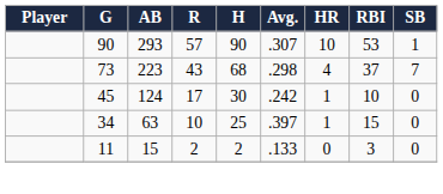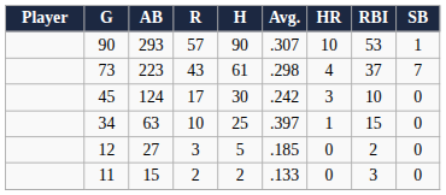 <table class="wikitable sortable">
 <tr>
 <th style="background:#1c2841;color:white;" width="16%">Player</th>
 <th style="background:#1c2841;color:white;" width="9%">G</th>
 <th style="background:#1c2841;color:white;" width="9%">AB</th>
 <th style="background:#1c2841;color:white;" width="9%">R</th>
 <th style="background:#1c2841;color:white;" width="9%">H</th>
 <th style="background:#1c2841;color:white;" width="9%">Avg.</th>
 <th style="background:#1c2841;color:white;" width="9%">HR</th>
 <th style="background:#1c2841;color:white;" width="9%">RBI</th>
 <th style="background:#1c2841;color:white;" width="9%">SB</th>
 </tr>
 <tr align="center">
 <td></td>
 <td>90</td>
 <td>293</td>
 <td>57</td>
 <td>90</td>
 <td>.307</td>
 <td>10</td>
 <td>53</td>
 <td>1</td>
 </tr>
 <tr align="center">
 <td></td>
 <td>73</td>
 <td>223</td>
 <td>43</td>
-<td>68</td>
+<td>61</td>
 <td>.298</td>
 <td>4</td>
 <td>37</td>
 <td>7</td>
 </tr>
 <tr align="center">
 <td></td>
 <td>45</td>
 <td>124</td>
 <td>17</td>
 <td>30</td>
 <td>.242</td>
-<td>1</td>
+<td>3</td>
 <td>10</td>
 <td>0</td>
 </tr>
 <tr align="center">
 <td></td>
 <td>34</td>
 <td>63</td>
 <td>10</td>
 <td>25</td>
 <td>.397</td>
 <td>1</td>
 <td>15</td>
 <td>0</td>
 </tr>
 <tr align="center">
 <td></td>
+<td>12</td>
+<td>27</td>
+<td>3</td>
+<td>5</td>
+<td>.185</td>
+<td>0</td>
+<td>2</td>
+<td>0</td>
+</tr>
+<tr align="center">
+<td></td>
 <td>11</td>
 <td>15</td>
 <td>2</td>
 <td>2</td>
 <td>.133</td>
 <td>0</td>
 <td>3</td>
 <td>0</td>
 </tr>
 <tr align="center">
 </tr>
 </table>
